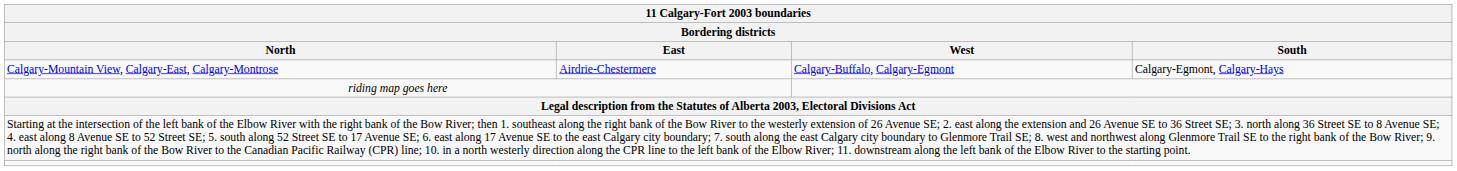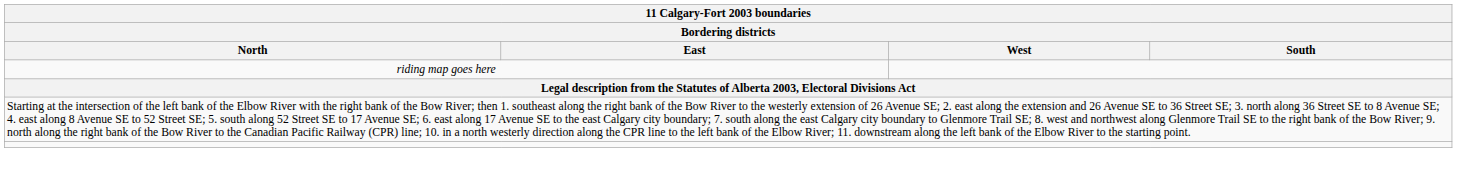 <table class="wikitable collapsible collapsed" style="width:100%;">
 <tr>
 <th colspan=4>11 Calgary-Fort 2003 boundaries</th>
 </tr>
 <tr>
 <th colspan=4>Bordering districts</th>
 </tr>
 <tr>
 <th>North</th>
 <th>East</th>
 <th>West</th>
 <th>South</th>
-</tr>
-<tr>
-<td><a href='#'>Calgary-Mountain View</a>, <a href='#'>Calgary-East</a>, <a href='#'>Calgary-Montrose</a></td>
-<td><a href='#'>Airdrie-Chestermere</a></td>
-<td><a href='#'>Calgary-Buffalo</a>, <a href='#'>Calgary-Egmont</a></td>
-<td>Calgary-Egmont, <a href='#'>Calgary-Hays</a></td>
 </tr>
 <tr>
 <td colspan=2 align=center><em>riding map goes here</em></td>
 <td colspan=2 align=center></td>
 </tr>
 <tr>
 <th colspan=4>Legal description from the Statutes of Alberta 2003, Electoral Divisions Act</th>
 </tr>
 <tr>
 <td colspan=4>Starting at the intersection of the left bank of the Elbow River with the right bank of the Bow River; then 1. southeast along the right bank of the Bow River to the westerly extension of 26 Avenue SE; 2. east along the extension and 26 Avenue SE to 36 Street SE; 3. north along 36 Street SE to 8 Avenue SE; 4. east along 8 Avenue SE to 52 Street SE; 5. south along 52 Street SE to 17 Avenue SE; 6. east along 17 Avenue SE to the east Calgary city boundary; 7. south along the east Calgary city boundary to Glenmore Trail SE; 8. west and northwest along Glenmore Trail SE to the right bank of the Bow River; 9. north along the right bank of the Bow River to the Canadian Pacific Railway (CPR) line; 10. in a north westerly direction along the CPR line to the left bank of the Elbow River; 11. downstream along the left bank of the Elbow River to the starting point.</td>
 </tr>
 <tr>
 <td colspan=4></td>
 </tr>
 </table>
